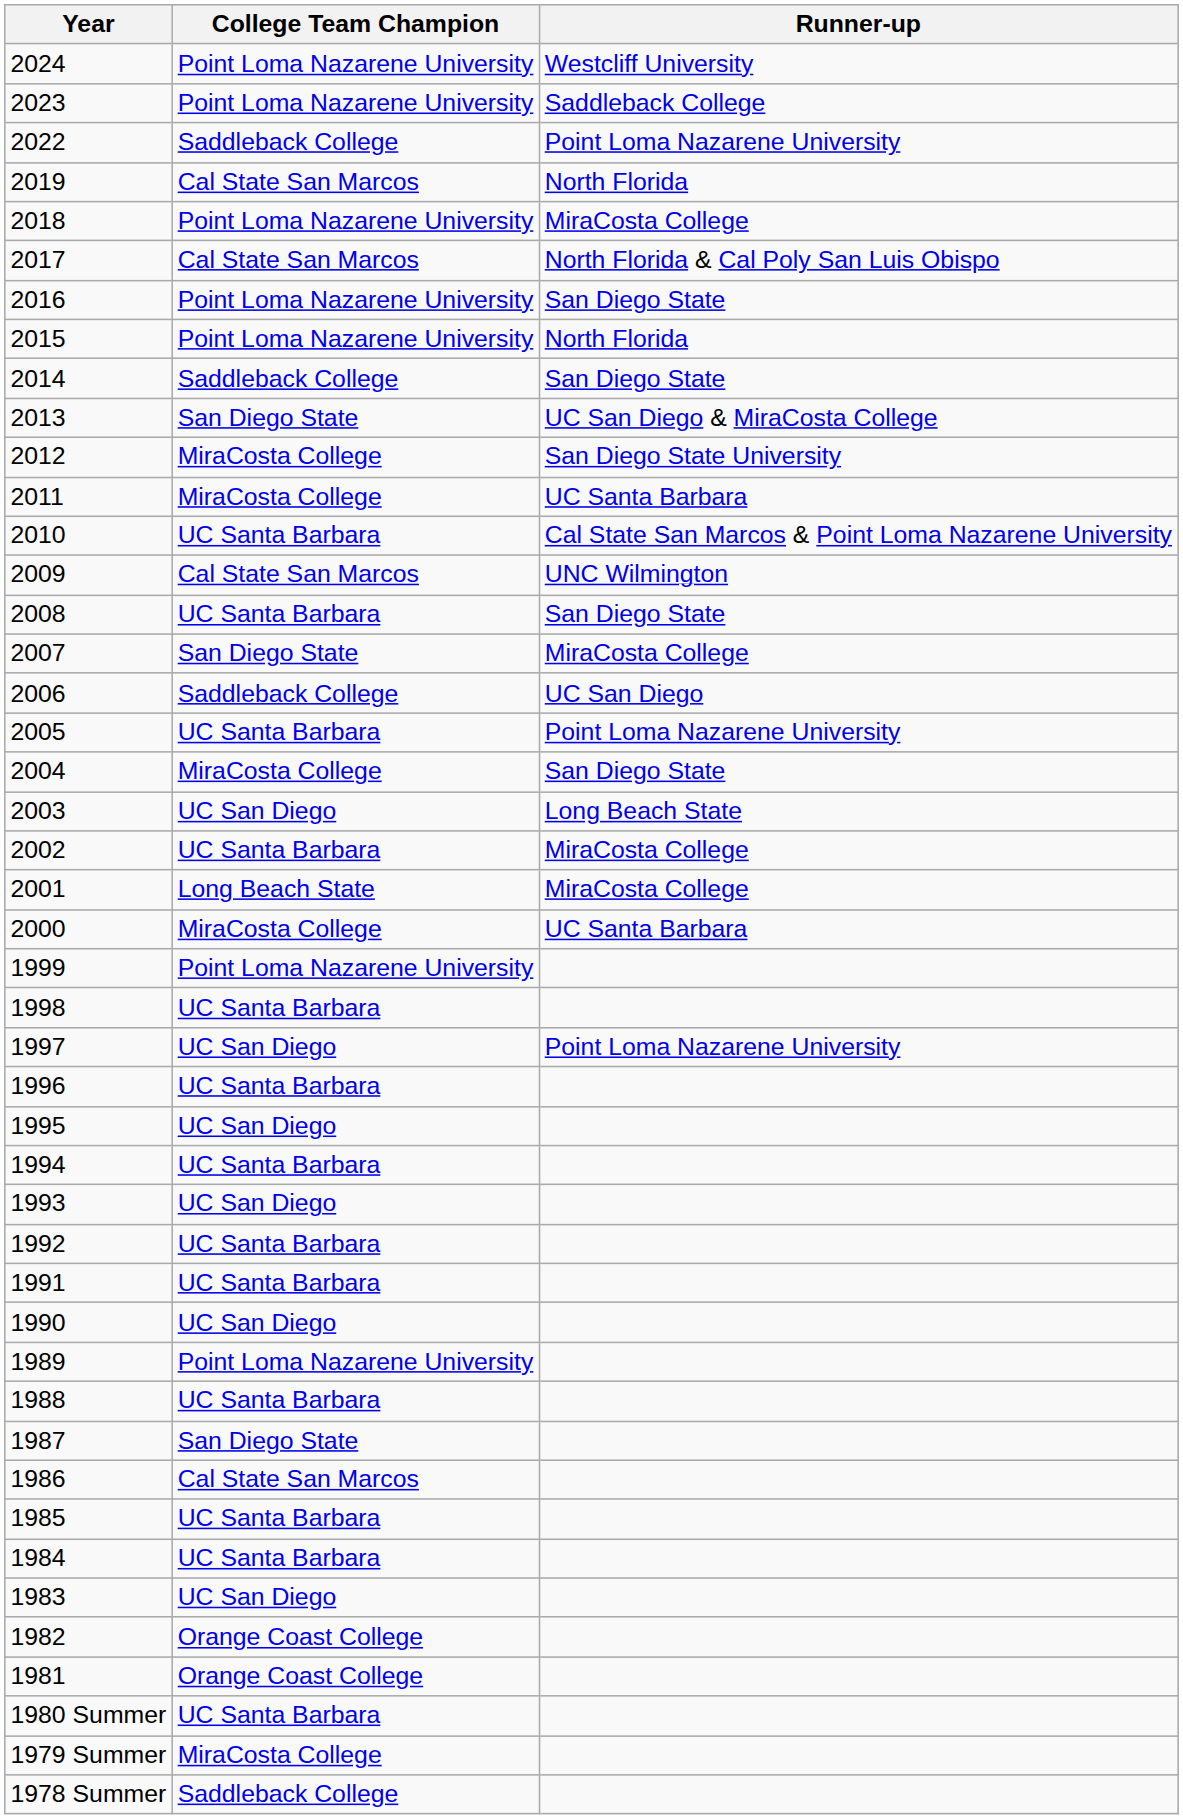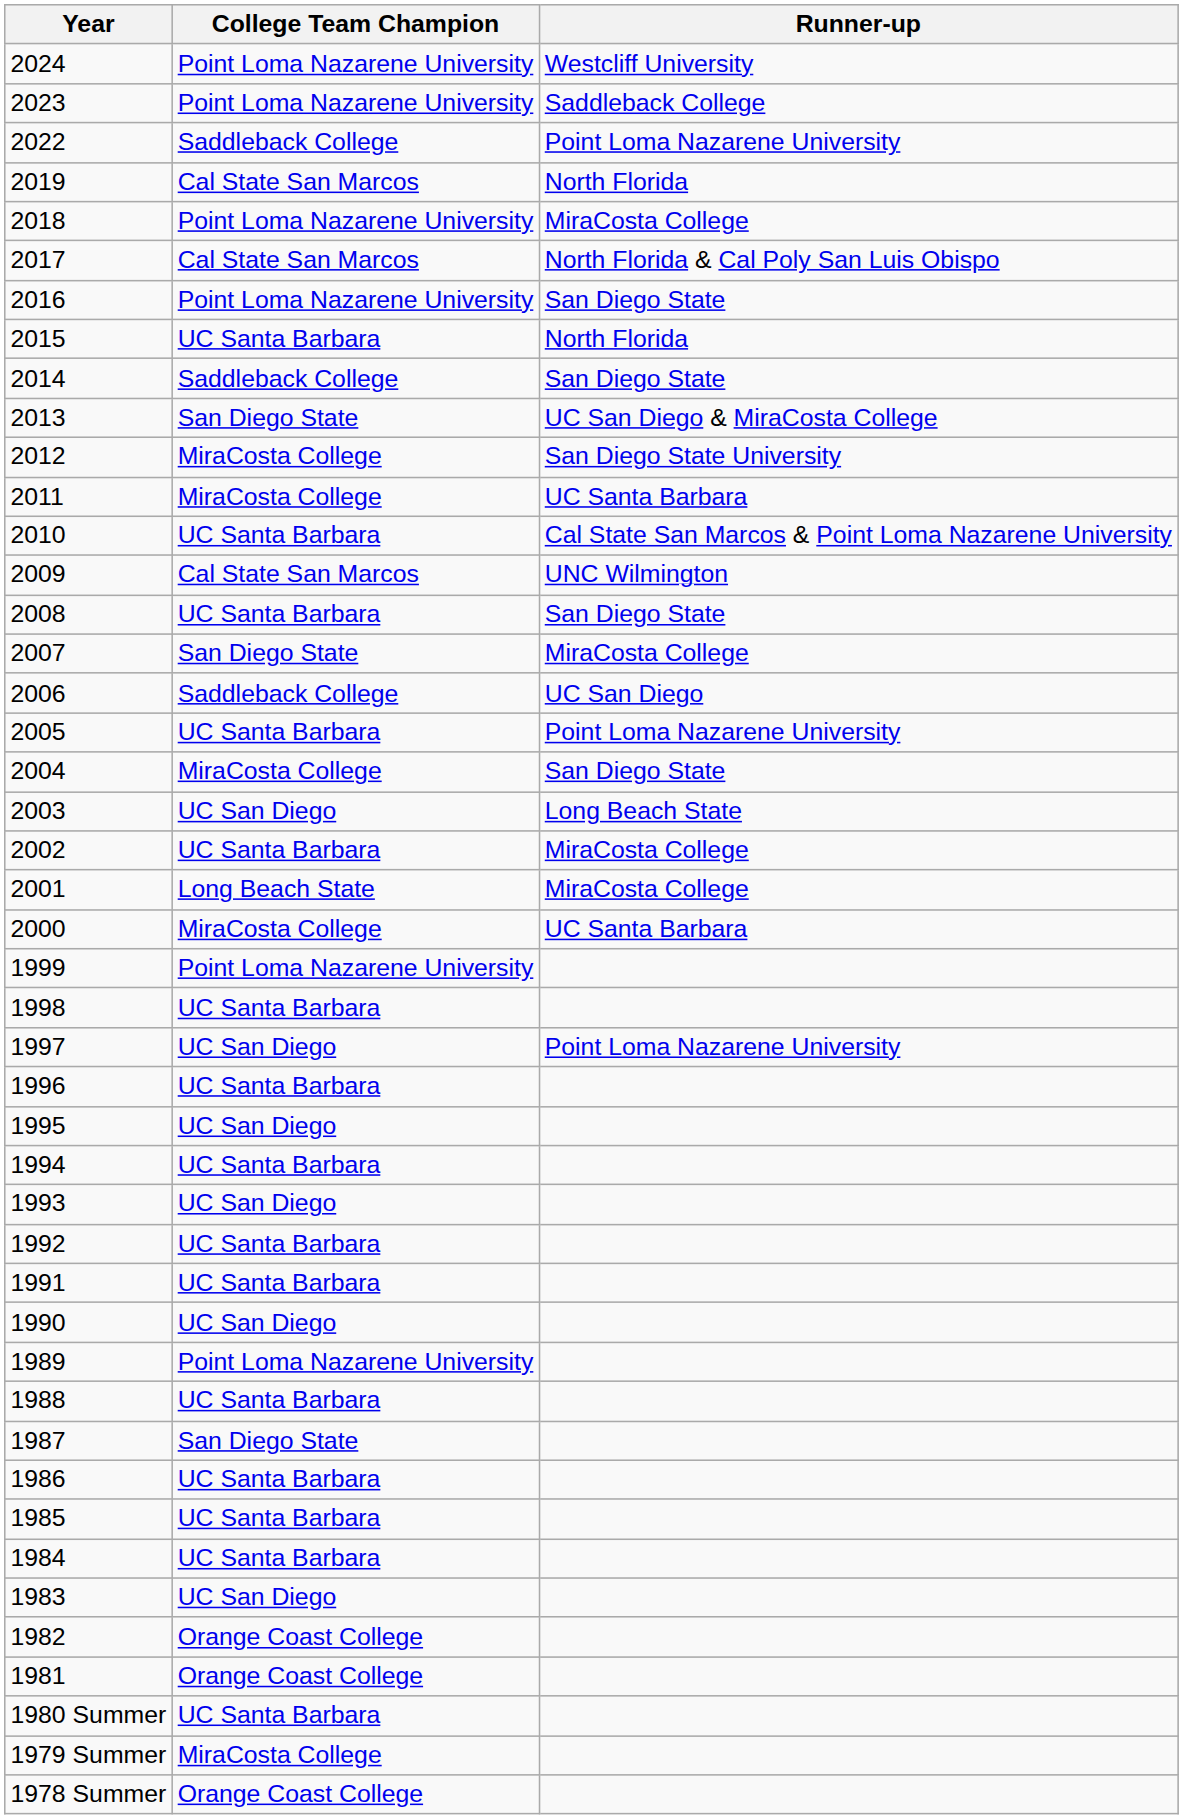 <table class="wikitable">
 <tr>
 <th><strong>Year</strong></th>
 <th><strong>College Team Champion</strong></th>
 <th><strong>Runner-up</strong></th>
 </tr>
 <tr>
 <td>2024</td>
 <td><a href='#'>Point Loma Nazarene University</a></td>
 <td><a href='#'>Westcliff University</a></td>
 </tr>
 <tr>
 <td>2023</td>
 <td><a href='#'>Point Loma Nazarene University</a></td>
 <td><a href='#'>Saddleback College</a></td>
 </tr>
 <tr>
 <td>2022</td>
 <td><a href='#'>Saddleback College</a></td>
 <td><a href='#'>Point Loma Nazarene University</a></td>
 </tr>
 <tr>
 <td>2019</td>
 <td><a href='#'>Cal State San Marcos</a></td>
 <td><a href='#'>North Florida</a></td>
 </tr>
 <tr>
 <td>2018</td>
 <td><a href='#'>Point Loma Nazarene University</a></td>
 <td><a href='#'>MiraCosta College</a></td>
 </tr>
 <tr>
 <td>2017</td>
 <td><a href='#'>Cal State San Marcos</a></td>
 <td><a href='#'>North Florida</a> & <a href='#'>Cal Poly San Luis Obispo</a></td>
 </tr>
 <tr>
 <td>2016</td>
 <td><a href='#'>Point Loma Nazarene University</a></td>
 <td><a href='#'>San Diego State</a></td>
 </tr>
 <tr>
 <td>2015</td>
-<td><a href='#'>Point Loma Nazarene University</a></td>
+<td><a href='#'>UC Santa Barbara</a></td>
 <td><a href='#'>North Florida</a></td>
 </tr>
 <tr>
 <td>2014</td>
 <td><a href='#'>Saddleback College</a></td>
 <td><a href='#'>San Diego State</a></td>
 </tr>
 <tr>
 <td>2013</td>
 <td><a href='#'>San Diego State</a></td>
 <td><a href='#'>UC San Diego</a> & <a href='#'>MiraCosta College</a></td>
 </tr>
 <tr>
 <td>2012</td>
 <td><a href='#'>MiraCosta College</a></td>
 <td><a href='#'>San Diego State University</a></td>
 </tr>
 <tr>
 <td>2011</td>
 <td><a href='#'>MiraCosta College</a></td>
 <td><a href='#'>UC Santa Barbara</a></td>
 </tr>
 <tr>
 <td>2010</td>
 <td><a href='#'>UC Santa Barbara</a></td>
 <td><a href='#'>Cal State San Marcos</a> & <a href='#'>Point Loma Nazarene University</a></td>
 </tr>
 <tr>
 <td>2009</td>
 <td><a href='#'>Cal State San Marcos</a></td>
 <td><a href='#'>UNC Wilmington</a></td>
 </tr>
 <tr>
 <td>2008</td>
 <td><a href='#'>UC Santa Barbara</a></td>
 <td><a href='#'>San Diego State</a></td>
 </tr>
 <tr>
 <td>2007</td>
 <td><a href='#'>San Diego State</a></td>
 <td><a href='#'>MiraCosta College</a></td>
 </tr>
 <tr>
 <td>2006</td>
 <td><a href='#'>Saddleback College</a></td>
 <td><a href='#'>UC San Diego</a></td>
 </tr>
 <tr>
 <td>2005</td>
 <td><a href='#'>UC Santa Barbara</a></td>
 <td><a href='#'>Point Loma Nazarene University</a></td>
 </tr>
 <tr>
 <td>2004</td>
 <td><a href='#'>MiraCosta College</a></td>
 <td><a href='#'>San Diego State</a></td>
 </tr>
 <tr>
 <td>2003</td>
 <td><a href='#'>UC San Diego</a></td>
 <td><a href='#'>Long Beach State</a></td>
 </tr>
 <tr>
 <td>2002</td>
 <td><a href='#'>UC Santa Barbara</a></td>
 <td><a href='#'>MiraCosta College</a></td>
 </tr>
 <tr>
 <td>2001</td>
 <td><a href='#'>Long Beach State</a></td>
 <td><a href='#'>MiraCosta College</a></td>
 </tr>
 <tr>
 <td>2000</td>
 <td><a href='#'>MiraCosta College</a></td>
 <td><a href='#'>UC Santa Barbara</a></td>
 </tr>
 <tr>
 <td>1999</td>
 <td><a href='#'>Point Loma Nazarene University</a></td>
 <td></td>
 </tr>
 <tr>
 <td>1998</td>
 <td><a href='#'>UC Santa Barbara</a></td>
 <td></td>
 </tr>
 <tr>
 <td>1997</td>
 <td><a href='#'>UC San Diego</a></td>
 <td><a href='#'>Point Loma Nazarene University</a></td>
 </tr>
 <tr>
 <td>1996</td>
 <td><a href='#'>UC Santa Barbara</a></td>
 <td></td>
 </tr>
 <tr>
 <td>1995</td>
 <td><a href='#'>UC San Diego</a></td>
 <td></td>
 </tr>
 <tr>
 <td>1994</td>
 <td><a href='#'>UC Santa Barbara</a></td>
 <td></td>
 </tr>
 <tr>
 <td>1993</td>
 <td><a href='#'>UC San Diego</a></td>
 <td></td>
 </tr>
 <tr>
 <td>1992</td>
 <td><a href='#'>UC Santa Barbara</a></td>
 <td></td>
 </tr>
 <tr>
 <td>1991</td>
 <td><a href='#'>UC Santa Barbara</a></td>
 <td></td>
 </tr>
 <tr>
 <td>1990</td>
 <td><a href='#'>UC San Diego</a></td>
 <td></td>
 </tr>
 <tr>
 <td>1989</td>
 <td><a href='#'>Point Loma Nazarene University</a></td>
 <td></td>
 </tr>
 <tr>
 <td>1988</td>
 <td><a href='#'>UC Santa Barbara</a></td>
 <td></td>
 </tr>
 <tr>
 <td>1987</td>
 <td><a href='#'>San Diego State</a></td>
 <td></td>
 </tr>
 <tr>
 <td>1986</td>
-<td><a href='#'>Cal State San Marcos</a></td>
+<td><a href='#'>UC Santa Barbara</a></td>
 <td></td>
 </tr>
 <tr>
 <td>1985</td>
 <td><a href='#'>UC Santa Barbara</a></td>
 <td></td>
 </tr>
 <tr>
 <td>1984</td>
 <td><a href='#'>UC Santa Barbara</a></td>
 <td></td>
 </tr>
 <tr>
 <td>1983</td>
 <td><a href='#'>UC San Diego</a></td>
 <td></td>
 </tr>
 <tr>
 <td>1982</td>
 <td><a href='#'>Orange Coast College</a></td>
 <td></td>
 </tr>
 <tr>
 <td>1981</td>
 <td><a href='#'>Orange Coast College</a></td>
 <td></td>
 </tr>
 <tr>
 <td>1980 Summer</td>
 <td><a href='#'>UC Santa Barbara</a></td>
 <td></td>
 </tr>
 <tr>
 <td>1979 Summer</td>
 <td><a href='#'>MiraCosta College</a></td>
 <td></td>
 </tr>
 <tr>
 <td>1978 Summer</td>
-<td><a href='#'>Saddleback College</a></td>
+<td><a href='#'>Orange Coast College</a></td>
 <td></td>
 </tr>
 </table>
